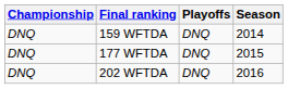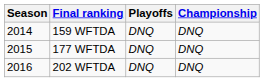 <table class="wikitable sortable">
 <tr>
-<th><a href='#'>Championship</a></th>
+<th>Season</th>
 <th><a href='#'>Final ranking</a></th>
 <th>Playoffs</th>
-<th>Season</th>
+<th><a href='#'>Championship</a></th>
 </tr>
 <tr>
-<td><em>DNQ</em></td>
+<td>2014</td>
 <td>159 WFTDA</td>
 <td><em>DNQ</em></td>
-<td>2014</td>
+<td><em>DNQ</em></td>
 </tr>
 <tr>
-<td><em>DNQ</em></td>
+<td>2015</td>
 <td>177 WFTDA</td>
 <td><em>DNQ</em></td>
-<td>2015</td>
+<td><em>DNQ</em></td>
 </tr>
 <tr>
-<td><em>DNQ</em></td>
+<td>2016</td>
 <td>202 WFTDA</td>
 <td><em>DNQ</em></td>
-<td>2016</td>
+<td><em>DNQ</em></td>
 </tr>
 </table>
